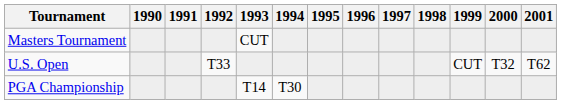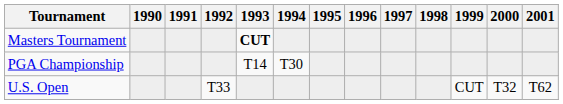 <table class="wikitable" style="font-size:95%;text-align:center;">
 <tr>
 <th>Tournament</th>
 <th>1990</th>
 <th>1991</th>
 <th>1992</th>
 <th>1993</th>
 <th>1994</th>
 <th>1995</th>
 <th>1996</th>
 <th>1997</th>
 <th>1998</th>
 <th>1999</th>
 <th>2000</th>
 <th>2001</th>
 </tr>
 <tr>
 <td align=left><a href='#'>Masters Tournament</a></td>
 <td style="background:#eeeeee;"></td>
 <td style="background:#eeeeee;"></td>
 <td style="background:#eeeeee;"></td>
-<td>CUT</td>
+<td><strong>CUT</strong></td>
 <td style="background:#eeeeee;"></td>
+<td style="background:#eeeeee;"></td>
+<td style="background:#eeeeee;"></td>
+<td style="background:#eeeeee;"></td>
+<td style="background:#eeeeee;"></td>
+<td style="background:#eeeeee;"></td>
+<td style="background:#eeeeee;"></td>
+<td style="background:#eeeeee;"></td>
+</tr>
+<tr>
+<td align=left><a href='#'>PGA Championship</a></td>
+<td style="background:#eeeeee;"></td>
+<td style="background:#eeeeee;"></td>
+<td style="background:#eeeeee;"></td>
+<td>T14</td>
+<td>T30</td>
 <td style="background:#eeeeee;"></td>
 <td style="background:#eeeeee;"></td>
 <td style="background:#eeeeee;"></td>
 <td style="background:#eeeeee;"></td>
 <td style="background:#eeeeee;"></td>
 <td style="background:#eeeeee;"></td>
 <td style="background:#eeeeee;"></td>
 </tr>
 <tr>
 <td align=left><a href='#'>U.S. Open</a></td>
 <td style="background:#eeeeee;"></td>
 <td style="background:#eeeeee;"></td>
 <td>T33</td>
 <td style="background:#eeeeee;"></td>
 <td style="background:#eeeeee;"></td>
 <td style="background:#eeeeee;"></td>
 <td style="background:#eeeeee;"></td>
 <td style="background:#eeeeee;"></td>
 <td style="background:#eeeeee;"></td>
 <td>CUT</td>
 <td>T32</td>
 <td>T62</td>
 </tr>
-<tr>
-<td align=left><a href='#'>PGA Championship</a></td>
-<td style="background:#eeeeee;"></td>
-<td style="background:#eeeeee;"></td>
-<td style="background:#eeeeee;"></td>
-<td>T14</td>
-<td>T30</td>
-<td style="background:#eeeeee;"></td>
-<td style="background:#eeeeee;"></td>
-<td style="background:#eeeeee;"></td>
-<td style="background:#eeeeee;"></td>
-<td style="background:#eeeeee;"></td>
-<td style="background:#eeeeee;"></td>
-<td style="background:#eeeeee;"></td>
-</tr>
 </table>
